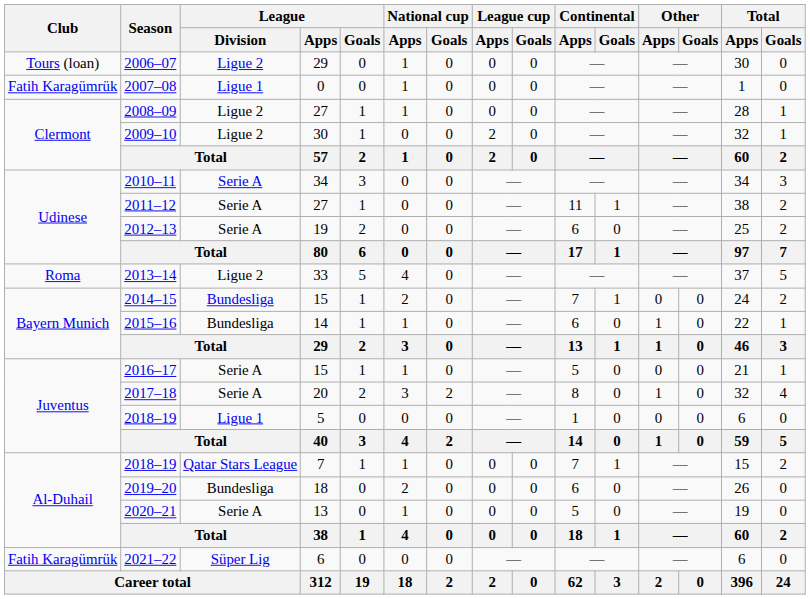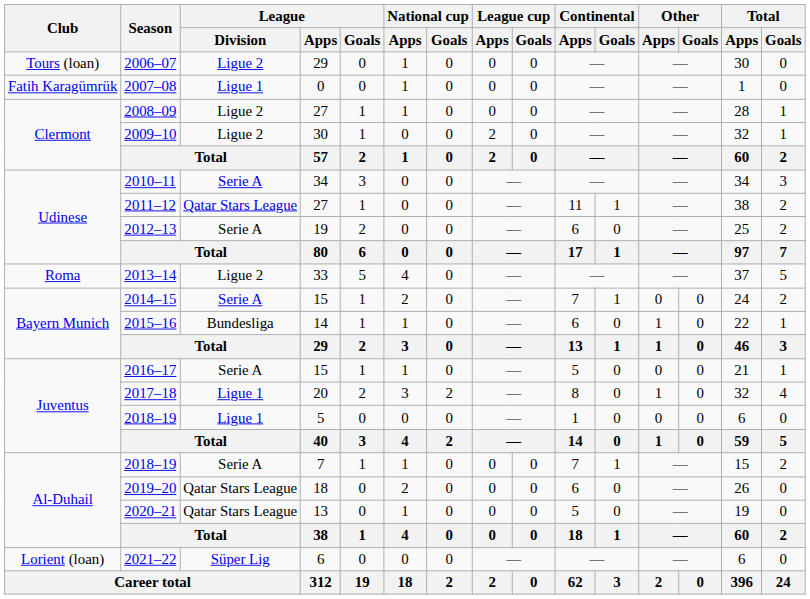 <table class="wikitable" style="text-align:center">
 <tr>
 <th rowspan="2">Club</th>
 <th rowspan="2">Season</th>
 <th colspan="3">League</th>
 <th colspan="2">National cup</th>
 <th colspan="2">League cup</th>
 <th colspan="2">Continental</th>
 <th colspan="2">Other</th>
 <th colspan="2">Total</th>
 </tr>
 <tr>
 <th>Division</th>
 <th>Apps</th>
 <th>Goals</th>
 <th>Apps</th>
 <th>Goals</th>
 <th>Apps</th>
 <th>Goals</th>
 <th>Apps</th>
 <th>Goals</th>
 <th>Apps</th>
 <th>Goals</th>
 <th>Apps</th>
 <th>Goals</th>
 </tr>
 <tr>
 <td><a href='#'>Tours</a> (loan)</td>
 <td><a href='#'>2006–07</a></td>
 <td><a href='#'>Ligue 2</a></td>
 <td>29</td>
 <td>0</td>
 <td>1</td>
 <td>0</td>
 <td>0</td>
 <td>0</td>
 <td colspan="2">—</td>
 <td colspan="2">—</td>
 <td>30</td>
 <td>0</td>
 </tr>
 <tr>
 <td><a href='#'>Fatih Karagümrük</a></td>
 <td><a href='#'>2007–08</a></td>
 <td><a href='#'>Ligue 1</a></td>
 <td>0</td>
 <td>0</td>
 <td>1</td>
 <td>0</td>
 <td>0</td>
 <td>0</td>
 <td colspan="2">—</td>
 <td colspan="2">—</td>
 <td>1</td>
 <td>0</td>
 </tr>
 <tr>
 <td rowspan="3"><a href='#'>Clermont</a></td>
 <td><a href='#'>2008–09</a></td>
 <td>Ligue 2</td>
 <td>27</td>
 <td>1</td>
 <td>1</td>
 <td>0</td>
 <td>0</td>
 <td>0</td>
 <td colspan="2">—</td>
 <td colspan="2">—</td>
 <td>28</td>
 <td>1</td>
 </tr>
 <tr>
 <td><a href='#'>2009–10</a></td>
 <td>Ligue 2</td>
 <td>30</td>
 <td>1</td>
 <td>0</td>
 <td>0</td>
 <td>2</td>
 <td>0</td>
 <td colspan="2">—</td>
 <td colspan="2">—</td>
 <td>32</td>
 <td>1</td>
 </tr>
 <tr>
 <th colspan="2">Total</th>
 <th>57</th>
 <th>2</th>
 <th>1</th>
 <th>0</th>
 <th>2</th>
 <th>0</th>
 <th colspan="2">—</th>
 <th colspan="2">—</th>
 <th>60</th>
 <th>2</th>
 </tr>
 <tr>
 <td rowspan="4"><a href='#'>Udinese</a></td>
 <td><a href='#'>2010–11</a></td>
 <td><a href='#'>Serie A</a></td>
 <td>34</td>
 <td>3</td>
 <td>0</td>
 <td>0</td>
 <td colspan="2">—</td>
 <td colspan="2">—</td>
 <td colspan="2">—</td>
 <td>34</td>
 <td>3</td>
 </tr>
 <tr>
 <td><a href='#'>2011–12</a></td>
-<td>Serie A</td>
+<td><a href='#'>Qatar Stars League</a></td>
 <td>27</td>
 <td>1</td>
 <td>0</td>
 <td>0</td>
 <td colspan="2">—</td>
 <td>11</td>
 <td>1</td>
 <td colspan="2">—</td>
 <td>38</td>
 <td>2</td>
 </tr>
 <tr>
 <td><a href='#'>2012–13</a></td>
 <td>Serie A</td>
 <td>19</td>
 <td>2</td>
 <td>0</td>
 <td>0</td>
 <td colspan="2">—</td>
 <td>6</td>
 <td>0</td>
 <td colspan="2">—</td>
 <td>25</td>
 <td>2</td>
 </tr>
 <tr>
 <th colspan="2">Total</th>
 <th>80</th>
 <th>6</th>
 <th>0</th>
 <th>0</th>
 <th colspan="2">—</th>
 <th>17</th>
 <th>1</th>
 <th colspan="2">—</th>
 <th>97</th>
 <th>7</th>
 </tr>
 <tr>
 <td><a href='#'>Roma</a></td>
 <td><a href='#'>2013–14</a></td>
 <td>Ligue 2</td>
 <td>33</td>
 <td>5</td>
 <td>4</td>
 <td>0</td>
 <td colspan="2">—</td>
 <td colspan="2">—</td>
 <td colspan="2">—</td>
 <td>37</td>
 <td>5</td>
 </tr>
 <tr>
 <td rowspan="3"><a href='#'>Bayern Munich</a></td>
 <td><a href='#'>2014–15</a></td>
-<td><a href='#'>Bundesliga</a></td>
+<td><a href='#'>Serie A</a></td>
 <td>15</td>
 <td>1</td>
 <td>2</td>
 <td>0</td>
 <td colspan="2">—</td>
 <td>7</td>
 <td>1</td>
 <td>0</td>
 <td>0</td>
 <td>24</td>
 <td>2</td>
 </tr>
 <tr>
 <td><a href='#'>2015–16</a></td>
 <td>Bundesliga</td>
 <td>14</td>
 <td>1</td>
 <td>1</td>
 <td>0</td>
 <td colspan="2">—</td>
 <td>6</td>
 <td>0</td>
 <td>1</td>
 <td>0</td>
 <td>22</td>
 <td>1</td>
 </tr>
 <tr>
 <th colspan="2">Total</th>
 <th>29</th>
 <th>2</th>
 <th>3</th>
 <th>0</th>
 <th colspan="2">—</th>
 <th>13</th>
 <th>1</th>
 <th>1</th>
 <th>0</th>
 <th>46</th>
 <th>3</th>
 </tr>
 <tr>
 <td rowspan="4"><a href='#'>Juventus</a></td>
 <td><a href='#'>2016–17</a></td>
 <td>Serie A</td>
 <td>15</td>
 <td>1</td>
 <td>1</td>
 <td>0</td>
 <td colspan="2">—</td>
 <td>5</td>
 <td>0</td>
 <td>0</td>
 <td>0</td>
 <td>21</td>
 <td>1</td>
 </tr>
 <tr>
 <td><a href='#'>2017–18</a></td>
-<td>Serie A</td>
+<td><a href='#'>Ligue 1</a></td>
 <td>20</td>
 <td>2</td>
 <td>3</td>
 <td>2</td>
 <td colspan="2">—</td>
 <td>8</td>
 <td>0</td>
 <td>1</td>
 <td>0</td>
 <td>32</td>
 <td>4</td>
 </tr>
 <tr>
 <td><a href='#'>2018–19</a></td>
 <td><a href='#'>Ligue 1</a></td>
 <td>5</td>
 <td>0</td>
 <td>0</td>
 <td>0</td>
 <td colspan="2">—</td>
 <td>1</td>
 <td>0</td>
 <td>0</td>
 <td>0</td>
 <td>6</td>
 <td>0</td>
 </tr>
 <tr>
 <th colspan="2">Total</th>
 <th>40</th>
 <th>3</th>
 <th>4</th>
 <th>2</th>
 <th colspan="2">—</th>
 <th>14</th>
 <th>0</th>
 <th>1</th>
 <th>0</th>
 <th>59</th>
 <th>5</th>
 </tr>
 <tr>
 <td rowspan="4"><a href='#'>Al-Duhail</a></td>
 <td><a href='#'>2018–19</a></td>
-<td><a href='#'>Qatar Stars League</a></td>
+<td>Serie A</td>
 <td>7</td>
 <td>1</td>
 <td>1</td>
 <td>0</td>
 <td>0</td>
 <td>0</td>
 <td>7</td>
 <td>1</td>
 <td colspan="2">—</td>
 <td>15</td>
 <td>2</td>
 </tr>
 <tr>
 <td><a href='#'>2019–20</a></td>
-<td>Bundesliga</td>
+<td>Qatar Stars League</td>
 <td>18</td>
 <td>0</td>
 <td>2</td>
 <td>0</td>
 <td>0</td>
 <td>0</td>
 <td>6</td>
 <td>0</td>
 <td colspan="2">—</td>
 <td>26</td>
 <td>0</td>
 </tr>
 <tr>
 <td><a href='#'>2020–21</a></td>
-<td>Serie A</td>
+<td>Qatar Stars League</td>
 <td>13</td>
 <td>0</td>
 <td>1</td>
 <td>0</td>
 <td>0</td>
 <td>0</td>
 <td>5</td>
 <td>0</td>
 <td colspan="2">—</td>
 <td>19</td>
 <td>0</td>
 </tr>
 <tr>
 <th colspan="2">Total</th>
 <th>38</th>
 <th>1</th>
 <th>4</th>
 <th>0</th>
 <th>0</th>
 <th>0</th>
 <th>18</th>
 <th>1</th>
 <th colspan="2">—</th>
 <th>60</th>
 <th>2</th>
 </tr>
 <tr>
-<td><a href='#'>Fatih Karagümrük</a></td>
+<td><a href='#'>Lorient</a> (loan)</td>
 <td><a href='#'>2021–22</a></td>
 <td><a href='#'>Süper Lig</a></td>
 <td>6</td>
 <td>0</td>
 <td>0</td>
 <td>0</td>
 <td colspan="2">—</td>
 <td colspan="2">—</td>
 <td colspan="2">—</td>
 <td>6</td>
 <td>0</td>
 </tr>
 <tr>
 <th colspan="3">Career total</th>
 <th>312</th>
 <th>19</th>
 <th>18</th>
 <th>2</th>
 <th>2</th>
 <th>0</th>
 <th>62</th>
 <th>3</th>
 <th>2</th>
 <th>0</th>
 <th>396</th>
 <th>24</th>
 </tr>
 </table>
